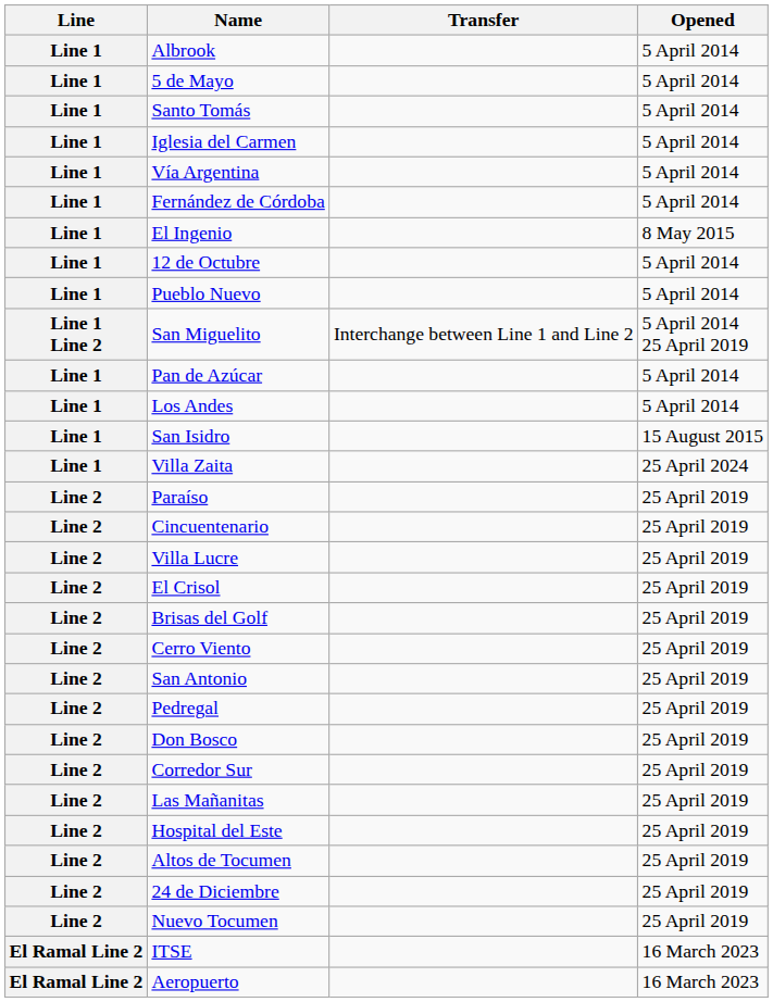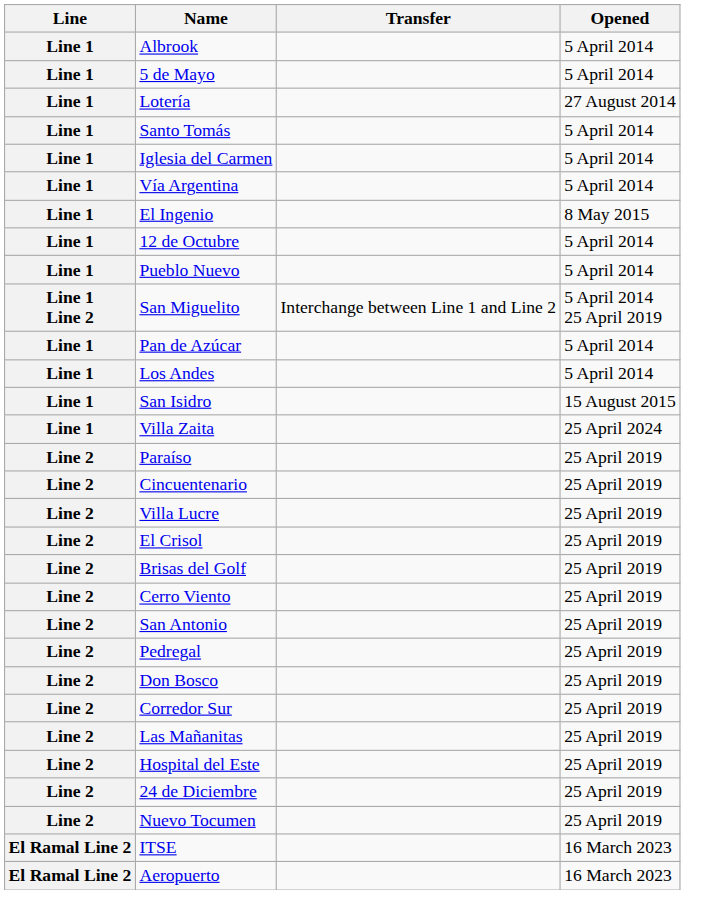 <table class="wikitable sortable">
 <tr>
 <th><span>Line</span></th>
 <th>Name</th>
 <th class="unsortable"><span>Transfer</span></th>
 <th><span>Opened</span></th>
 </tr>
 <tr>
 <th>Line 1</th>
 <td><a href='#'>Albrook</a></td>
 <td></td>
 <td>5 April 2014</td>
 </tr>
 <tr>
 <th>Line 1</th>
 <td><a href='#'>5 de Mayo</a></td>
 <td></td>
 <td>5 April 2014</td>
 </tr>
 <tr>
 <th>Line 1</th>
+<td><a href='#'>Lotería</a></td>
+<td></td>
+<td>27 August 2014</td>
+</tr>
+<tr>
+<th>Line 1</th>
 <td><a href='#'>Santo Tomás</a></td>
 <td></td>
 <td>5 April 2014</td>
 </tr>
 <tr>
 <th>Line 1</th>
 <td><a href='#'>Iglesia del Carmen</a></td>
 <td></td>
 <td>5 April 2014</td>
 </tr>
 <tr>
 <th>Line 1</th>
 <td><a href='#'>Vía Argentina</a></td>
-<td></td>
-<td>5 April 2014</td>
-</tr>
-<tr>
-<th>Line 1</th>
-<td><a href='#'>Fernández de Córdoba</a></td>
 <td></td>
 <td>5 April 2014</td>
 </tr>
 <tr>
 <th>Line 1</th>
 <td><a href='#'>El Ingenio</a></td>
 <td></td>
 <td>8 May 2015</td>
 </tr>
 <tr>
 <th>Line 1</th>
 <td><a href='#'>12 de Octubre</a></td>
 <td></td>
 <td>5 April 2014</td>
 </tr>
 <tr>
 <th>Line 1</th>
 <td><a href='#'>Pueblo Nuevo</a></td>
 <td></td>
 <td>5 April 2014</td>
 </tr>
 <tr>
 <th>Line 1 <br> Line 2</th>
 <td><a href='#'>San Miguelito</a></td>
 <td>Interchange between Line 1 and Line 2</td>
 <td>5 April 2014 <br> 25 April 2019</td>
 </tr>
 <tr>
 <th>Line 1</th>
 <td><a href='#'>Pan de Azúcar</a></td>
 <td></td>
 <td>5 April 2014</td>
 </tr>
 <tr>
 <th>Line 1</th>
 <td><a href='#'>Los Andes</a></td>
 <td></td>
 <td>5 April 2014</td>
 </tr>
 <tr>
 <th>Line 1</th>
 <td><a href='#'>San Isidro</a></td>
 <td></td>
 <td>15 August 2015</td>
 </tr>
 <tr>
 <th>Line 1</th>
 <td><a href='#'>Villa Zaita</a></td>
 <td></td>
 <td>25 April 2024</td>
 </tr>
 <tr>
 <th>Line 2</th>
 <td><a href='#'>Paraíso</a></td>
 <td></td>
 <td>25 April 2019</td>
 </tr>
 <tr>
 <th>Line 2</th>
 <td><a href='#'>Cincuentenario</a></td>
 <td></td>
 <td>25 April 2019</td>
 </tr>
 <tr>
 <th>Line 2</th>
 <td><a href='#'>Villa Lucre</a></td>
 <td></td>
 <td>25 April 2019</td>
 </tr>
 <tr>
 <th>Line 2</th>
 <td><a href='#'>El Crisol</a></td>
 <td></td>
 <td>25 April 2019</td>
 </tr>
 <tr>
 <th>Line 2</th>
 <td><a href='#'>Brisas del Golf</a></td>
 <td></td>
 <td>25 April 2019</td>
 </tr>
 <tr>
 <th>Line 2</th>
 <td><a href='#'>Cerro Viento</a></td>
 <td></td>
 <td>25 April 2019</td>
 </tr>
 <tr>
 <th>Line 2</th>
 <td><a href='#'>San Antonio</a></td>
 <td></td>
 <td>25 April 2019</td>
 </tr>
 <tr>
 <th>Line 2</th>
 <td><a href='#'>Pedregal</a></td>
 <td></td>
 <td>25 April 2019</td>
 </tr>
 <tr>
 <th>Line 2</th>
 <td><a href='#'>Don Bosco</a></td>
 <td></td>
 <td>25 April 2019</td>
 </tr>
 <tr>
 <th>Line 2</th>
 <td><a href='#'>Corredor Sur</a></td>
 <td></td>
 <td>25 April 2019</td>
 </tr>
 <tr>
 <th>Line 2</th>
 <td><a href='#'>Las Mañanitas</a></td>
 <td></td>
 <td>25 April 2019</td>
 </tr>
 <tr>
 <th>Line 2</th>
 <td><a href='#'>Hospital del Este</a></td>
 <td></td>
 <td>25 April 2019</td>
 </tr>
 <tr>
 <th>Line 2</th>
-<td><a href='#'>Altos de Tocumen</a></td>
-<td></td>
-<td>25 April 2019</td>
-</tr>
-<tr>
-<th>Line 2</th>
 <td><a href='#'>24 de Diciembre</a></td>
 <td></td>
 <td>25 April 2019</td>
 </tr>
 <tr>
 <th>Line 2</th>
 <td><a href='#'>Nuevo Tocumen</a></td>
 <td></td>
 <td>25 April 2019</td>
 </tr>
 <tr>
 <th>El Ramal Line 2</th>
 <td><a href='#'>ITSE</a></td>
 <td></td>
 <td>16 March 2023</td>
 </tr>
 <tr>
 <th>El Ramal Line 2</th>
 <td><a href='#'>Aeropuerto</a></td>
 <td></td>
 <td>16 March 2023</td>
 </tr>
 </table>
